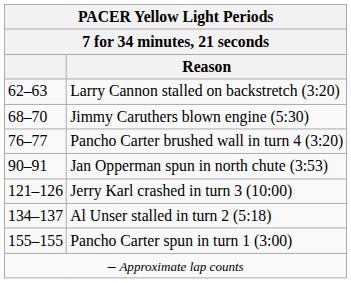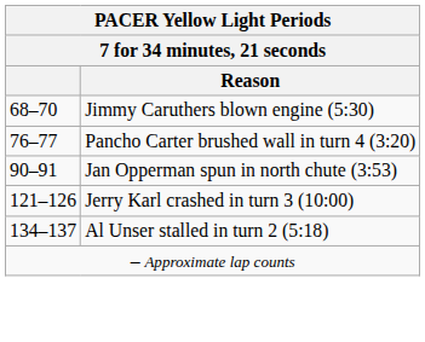 <table class="wikitable">
 <tr>
 <th colspan=2>PACER Yellow Light Periods</th>
 </tr>
 <tr>
 <th colspan=2>7 for 34 minutes, 21 seconds</th>
 </tr>
 <tr>
 <th></th>
 <th>Reason</th>
-</tr>
-<tr>
-<td>62–63</td>
-<td>Larry Cannon stalled on backstretch (3:20)</td>
 </tr>
 <tr>
 <td>68–70</td>
 <td>Jimmy Caruthers blown engine (5:30)</td>
 </tr>
 <tr>
 <td>76–77</td>
 <td>Pancho Carter brushed wall in turn 4 (3:20)</td>
 </tr>
 <tr>
 <td>90–91</td>
 <td>Jan Opperman spun in north chute (3:53)</td>
 </tr>
 <tr>
 <td>121–126</td>
 <td>Jerry Karl crashed in turn 3 (10:00)</td>
 </tr>
 <tr>
 <td>134–137</td>
 <td>Al Unser stalled in turn 2 (5:18)</td>
 </tr>
 <tr>
-<td>155–155</td>
-<td>Pancho Carter spun in turn 1 (3:00)</td>
-</tr>
-<tr>
 <td colspan=2 align=center> – <em><small>Approximate lap counts</small></em></td>
 </tr>
 </table>
